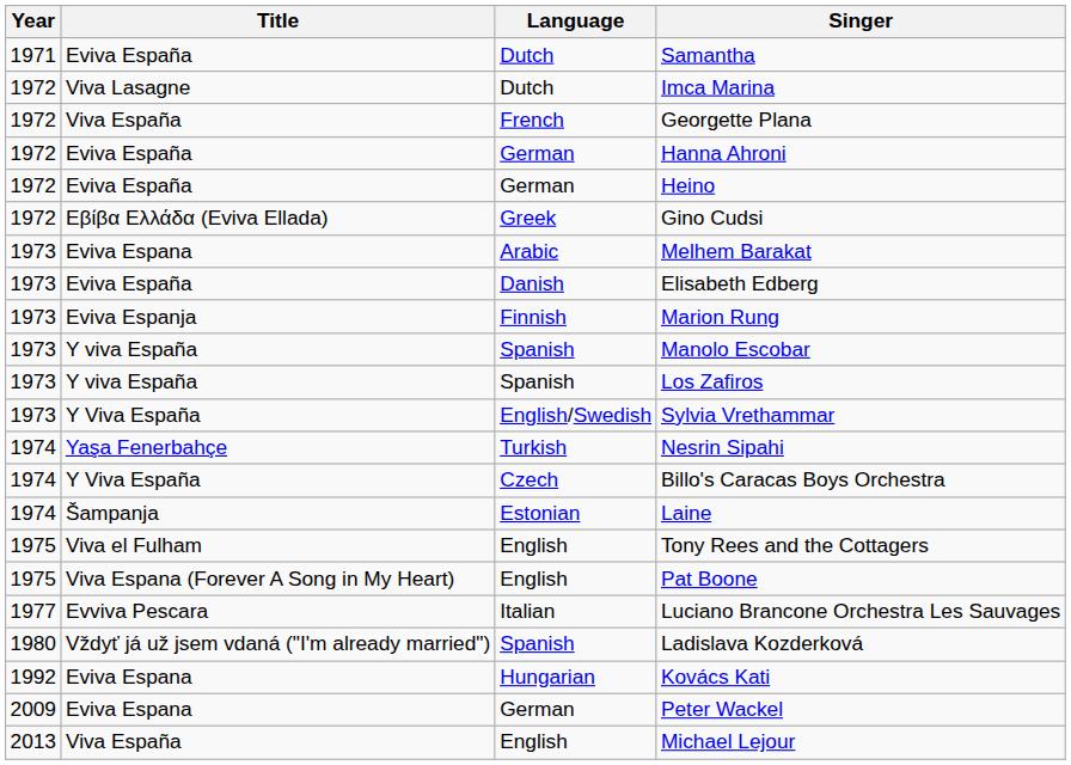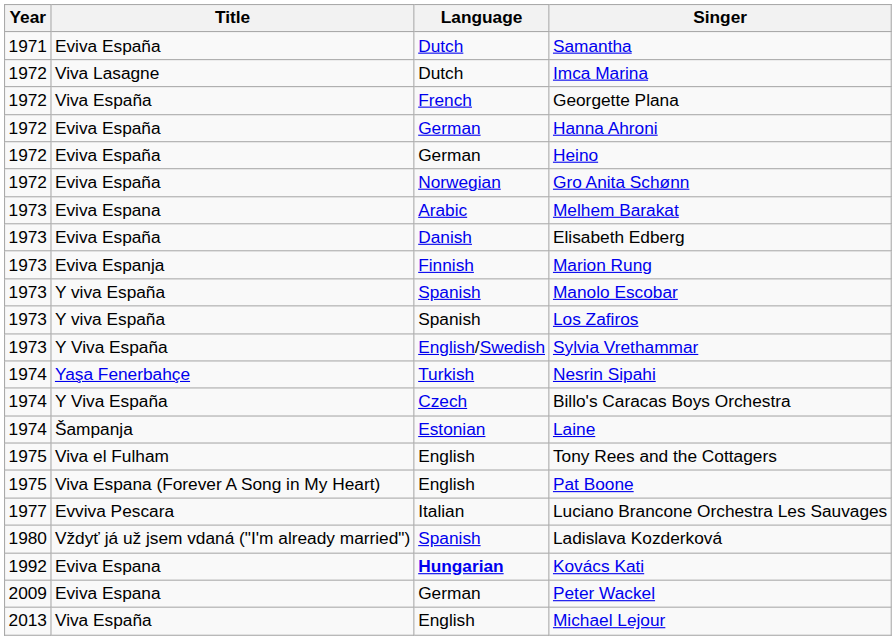 <table class="wikitable">
 <tr>
 <th>Year</th>
 <th>Title</th>
 <th>Language</th>
 <th>Singer</th>
 </tr>
 <tr>
 <td>1971</td>
 <td>Eviva España</td>
 <td><a href='#'>Dutch</a></td>
 <td><a href='#'>Samantha</a></td>
 </tr>
 <tr>
 <td>1972</td>
 <td>Viva Lasagne</td>
 <td>Dutch</td>
 <td><a href='#'>Imca Marina</a></td>
 </tr>
 <tr>
 <td>1972</td>
 <td>Viva España</td>
 <td><a href='#'>French</a></td>
 <td>Georgette Plana</td>
 </tr>
 <tr>
 <td>1972</td>
 <td>Eviva España</td>
 <td><a href='#'>German</a></td>
 <td><a href='#'>Hanna Ahroni</a></td>
 </tr>
 <tr>
 <td>1972</td>
 <td>Eviva España</td>
 <td>German</td>
 <td><a href='#'>Heino</a></td>
 </tr>
 <tr>
 <td>1972</td>
-<td>Εβίβα Ελλάδα (Eviva Ellada)</td>
-<td><a href='#'>Greek</a></td>
-<td>Gino Cudsi</td>
+<td>Eviva España</td>
+<td><a href='#'>Norwegian</a></td>
+<td><a href='#'>Gro Anita Schønn</a></td>
 </tr>
 <tr>
 <td>1973</td>
 <td>Eviva Espana</td>
 <td><a href='#'>Arabic</a></td>
 <td><a href='#'>Melhem Barakat</a></td>
 </tr>
 <tr>
 <td>1973</td>
 <td>Eviva España</td>
 <td><a href='#'>Danish</a></td>
 <td>Elisabeth Edberg</td>
 </tr>
 <tr>
 <td>1973</td>
 <td>Eviva Espanja</td>
 <td><a href='#'>Finnish</a></td>
 <td><a href='#'>Marion Rung</a></td>
 </tr>
 <tr>
 <td>1973</td>
 <td>Y viva España</td>
 <td><a href='#'>Spanish</a></td>
 <td><a href='#'>Manolo Escobar</a></td>
 </tr>
 <tr>
 <td>1973</td>
 <td>Y viva España</td>
 <td>Spanish</td>
 <td><a href='#'>Los Zafiros</a></td>
 </tr>
 <tr>
 <td>1973</td>
 <td>Y Viva España</td>
 <td><a href='#'>English</a>/<a href='#'>Swedish</a></td>
 <td><a href='#'>Sylvia Vrethammar</a></td>
 </tr>
 <tr>
 <td>1974</td>
 <td><a href='#'>Yaşa Fenerbahçe</a></td>
 <td><a href='#'>Turkish</a></td>
 <td><a href='#'>Nesrin Sipahi</a></td>
 </tr>
 <tr>
 <td>1974</td>
 <td>Y Viva España</td>
 <td><a href='#'>Czech</a></td>
 <td>Billo's Caracas Boys Orchestra</td>
 </tr>
 <tr>
 <td>1974</td>
 <td>Šampanja</td>
 <td><a href='#'>Estonian</a></td>
 <td><a href='#'>Laine</a></td>
 </tr>
 <tr>
 <td>1975</td>
 <td>Viva el Fulham</td>
 <td>English</td>
 <td>Tony Rees and the Cottagers</td>
 </tr>
 <tr>
 <td>1975</td>
 <td>Viva Espana (Forever A Song in My Heart)</td>
 <td>English</td>
 <td><a href='#'>Pat Boone</a></td>
 </tr>
 <tr>
 <td>1977</td>
 <td>Evviva Pescara</td>
 <td>Italian</td>
 <td>Luciano Brancone Orchestra Les Sauvages</td>
 </tr>
 <tr>
 <td>1980</td>
 <td>Vždyť já už jsem vdaná ("I'm already married")</td>
 <td><a href='#'>Spanish</a></td>
 <td>Ladislava Kozderková</td>
 </tr>
 <tr>
 <td>1992</td>
 <td>Eviva Espana</td>
-<td><a href='#'>Hungarian</a></td>
+<td><strong><a href='#'>Hungarian</a></strong></td>
 <td><a href='#'>Kovács Kati</a></td>
 </tr>
 <tr>
 <td>2009</td>
 <td>Eviva Espana</td>
 <td>German</td>
 <td><a href='#'>Peter Wackel</a></td>
 </tr>
 <tr>
 <td>2013</td>
 <td>Viva España</td>
 <td>English</td>
 <td><a href='#'>Michael Lejour</a></td>
 </tr>
 </table>
